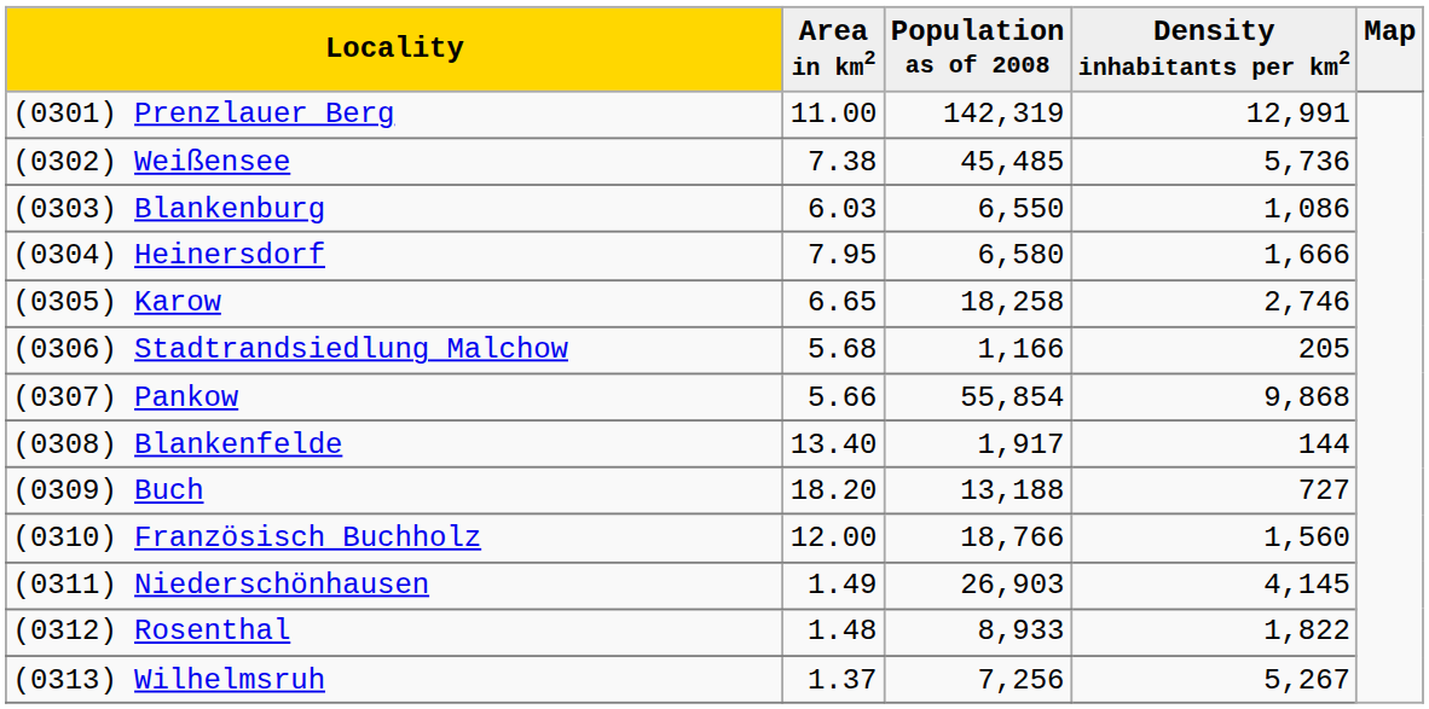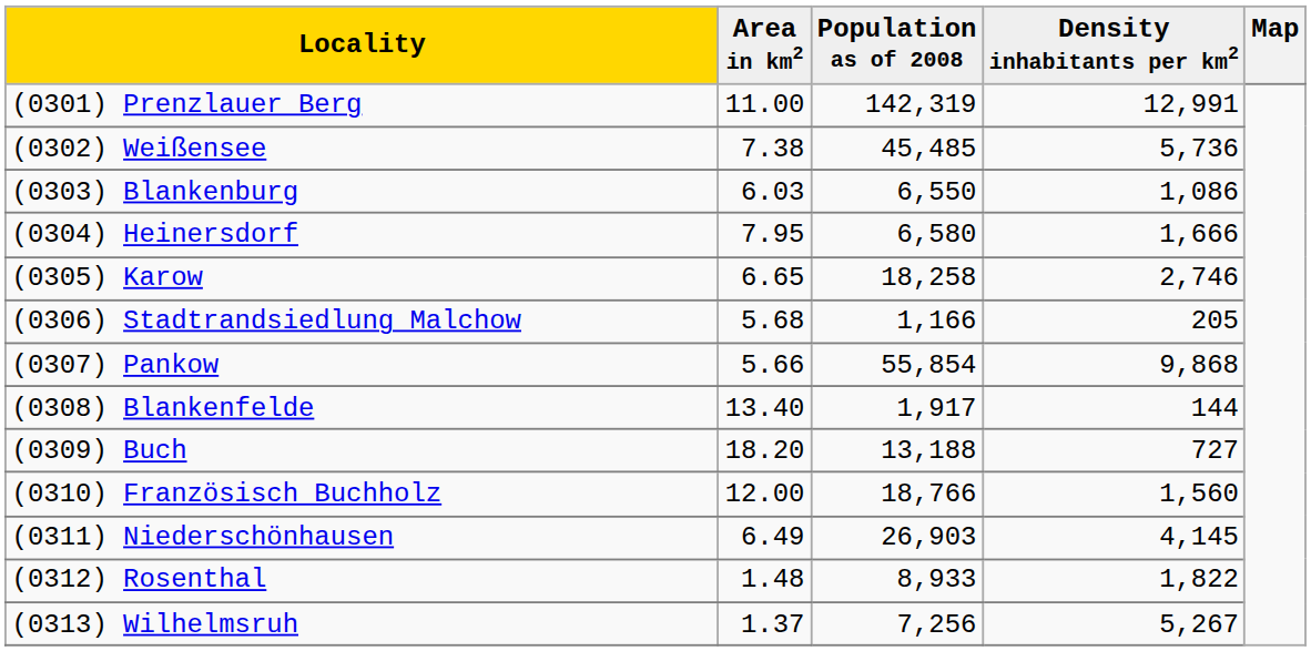 <table class="sortable wikitable" style="float:left;">
 <tr>
 <th style="background:gold;">Locality</th>
 <th style="background:#efefef;">Area <br><small>in km<sup>2</sup></small></th>
 <th style="background:#efefef;">Population <br><small>as of 2008</small></th>
 <th style="background:#efefef;">Density <small><br>inhabitants per km<sup>2</sup></small></th>
 <th rowspan"14"  style="border-bottom:1px solid gray; vertical-align:top;" class="unsortable">Map</th>
 </tr>
 <tr>
 <td style="border-bottom:1px solid gray;"> (0301) <a href='#'>Prenzlauer Berg</a></td>
 <td style="border-bottom:1px solid gray; text-align:right;">11.00</td>
 <td style="border-bottom:1px solid gray; text-align:right;">142,319</td>
 <td style="border-bottom:1px solid gray; text-align:right;">12,991</td>
 <td rowspan="13"></td>
 </tr>
 <tr>
 <td style="border-bottom:1px solid gray;"> (0302) <a href='#'>Weißensee</a></td>
 <td style="border-bottom:1px solid gray; text-align:right;">7.38</td>
 <td style="border-bottom:1px solid gray; text-align:right;">45,485</td>
 <td style="border-bottom:1px solid gray; text-align:right;">5,736</td>
 </tr>
 <tr>
 <td style="border-bottom:1px solid gray;"> (0303) <a href='#'>Blankenburg</a></td>
 <td style="border-bottom:1px solid gray; text-align:right;">6.03</td>
 <td style="border-bottom:1px solid gray; text-align:right;">6,550</td>
 <td style="border-bottom:1px solid gray; text-align:right;">1,086</td>
 </tr>
 <tr>
 <td style="border-bottom:1px solid gray;"> (0304) <a href='#'>Heinersdorf</a></td>
 <td style="border-bottom:1px solid gray; text-align:right;">7.95</td>
 <td style="border-bottom:1px solid gray; text-align:right;">6,580</td>
 <td style="border-bottom:1px solid gray; text-align:right;">1,666</td>
 </tr>
 <tr>
 <td style="border-bottom:1px solid gray;"> (0305) <a href='#'>Karow</a></td>
 <td style="border-bottom:1px solid gray; text-align:right;">6.65</td>
 <td style="border-bottom:1px solid gray; text-align:right;">18,258</td>
 <td style="border-bottom:1px solid gray; text-align:right;">2,746</td>
 </tr>
 <tr>
 <td style="border-bottom:1px solid gray;"> (0306) <a href='#'>Stadtrandsiedlung Malchow</a>            </td>
 <td style="border-bottom:1px solid gray; text-align:right;">5.68</td>
 <td style="border-bottom:1px solid gray; text-align:right;">1,166</td>
 <td style="border-bottom:1px solid gray; text-align:right;">205</td>
 </tr>
 <tr>
 <td style="border-bottom:1px solid gray;"> (0307) <a href='#'>Pankow</a></td>
 <td style="border-bottom:1px solid gray; text-align:right;">5.66</td>
 <td style="border-bottom:1px solid gray; text-align:right;">55,854</td>
 <td style="border-bottom:1px solid gray; text-align:right;">9,868</td>
 </tr>
 <tr>
 <td style="border-bottom:1px solid gray;"> (0308) <a href='#'>Blankenfelde</a></td>
 <td style="border-bottom:1px solid gray; text-align:right;">13.40</td>
 <td style="border-bottom:1px solid gray; text-align:right;">1,917</td>
 <td style="border-bottom:1px solid gray; text-align:right;">144</td>
 </tr>
 <tr>
 <td style="border-bottom:1px solid gray;"> (0309) <a href='#'>Buch</a></td>
 <td style="border-bottom:1px solid gray; text-align:right;">18.20</td>
 <td style="border-bottom:1px solid gray; text-align:right;">13,188</td>
 <td style="border-bottom:1px solid gray; text-align:right;">727</td>
 </tr>
 <tr>
 <td style="border-bottom:1px solid gray;"> (0310) <a href='#'>Französisch Buchholz</a></td>
 <td style="border-bottom:1px solid gray; text-align:right;">12.00</td>
 <td style="border-bottom:1px solid gray; text-align:right;">18,766</td>
 <td style="border-bottom:1px solid gray; text-align:right;">1,560</td>
 </tr>
 <tr>
 <td style="border-bottom:1px solid gray;"> (0311) <a href='#'>Niederschönhausen</a></td>
-<td style="border-bottom:1px solid gray; text-align:right;">1.49</td>
+<td style="border-bottom:1px solid gray; text-align:right;">6.49</td>
 <td style="border-bottom:1px solid gray; text-align:right;">26,903</td>
 <td style="border-bottom:1px solid gray; text-align:right;">4,145</td>
 </tr>
 <tr>
 <td style="border-bottom:1px solid gray;"> (0312) <a href='#'>Rosenthal</a></td>
 <td style="border-bottom:1px solid gray; text-align:right;">1.48</td>
 <td style="border-bottom:1px solid gray; text-align:right;">8,933</td>
 <td style="border-bottom:1px solid gray; text-align:right;">1,822</td>
 </tr>
 <tr>
 <td style="border-bottom:1px solid gray;"> (0313) <a href='#'>Wilhelmsruh</a></td>
 <td style="border-bottom:1px solid gray; text-align:right;">1.37</td>
 <td style="border-bottom:1px solid gray; text-align:right;">7,256</td>
 <td style="border-bottom:1px solid gray; text-align:right;">5,267</td>
 </tr>
 </table>
